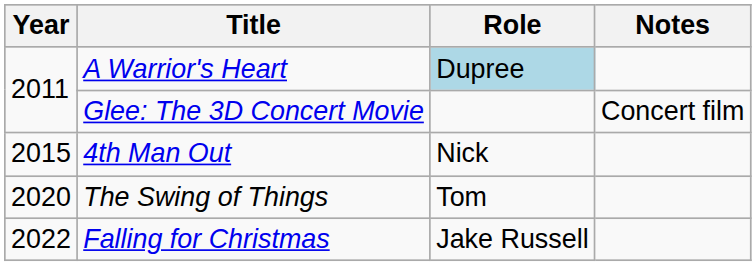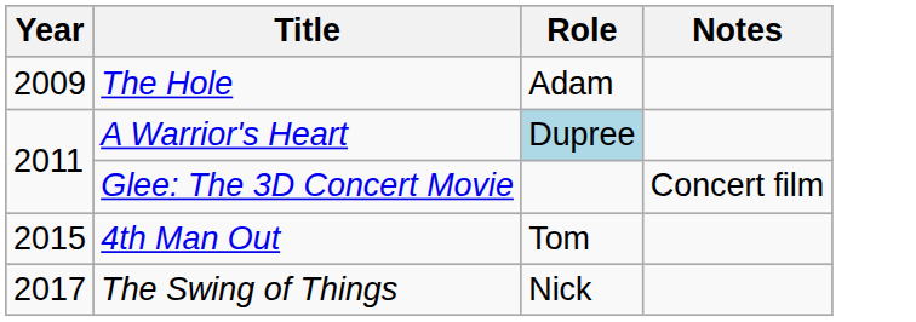 <table class="wikitable sortable">
 <tr>
 <th>Year</th>
 <th>Title</th>
 <th>Role</th>
 <th>Notes</th>
+</tr>
+<tr>
+<td>2009</td>
+<td><em><a href='#'>The Hole</a></em></td>
+<td>Adam</td>
+<td></td>
 </tr>
 <tr>
 <td rowspan="2">2011</td>
 <td><em><a href='#'>A Warrior's Heart</a></em></td>
 <td style="background: lightblue;">Dupree</td>
 <td></td>
 </tr>
 <tr>
 <td><em><a href='#'>Glee: The 3D Concert Movie</a></em></td>
 <td></td>
 <td>Concert film</td>
 </tr>
 <tr>
 <td>2015</td>
 <td><em><a href='#'>4th Man Out</a></em></td>
-<td>Nick</td>
-<td></td>
-</tr>
-<tr>
-<td>2020</td>
-<td><em>The Swing of Things</em></td>
 <td>Tom</td>
 <td></td>
 </tr>
 <tr>
-<td>2022</td>
-<td><em><a href='#'>Falling for Christmas</a></em></td>
-<td>Jake Russell</td>
+<td>2017</td>
+<td><em>The Swing of Things</em></td>
+<td>Nick</td>
 <td></td>
 </tr>
 </table>
